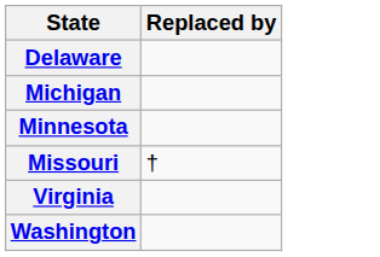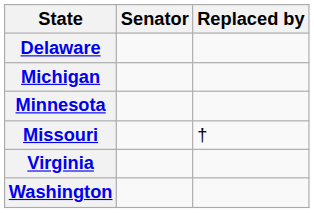 <table class="wikitable sortable plainrowheaders">
 <tr>
 <th scope="col">State</th>
+<th scope="col">Senator</th>
 <th scope="col">Replaced by</th>
 </tr>
 <tr>
 <th><a href='#'>Delaware</a></th>
 <td></td>
+<td></td>
 </tr>
 <tr>
 <th><a href='#'>Michigan</a></th>
+<td></td>
 <td></td>
 </tr>
 <tr>
 <th><a href='#'>Minnesota</a></th>
 <td></td>
+<td></td>
 </tr>
 <tr>
 <th><a href='#'>Missouri</a></th>
+<td></td>
 <td> †</td>
 </tr>
 <tr>
 <th><a href='#'>Virginia</a></th>
 <td></td>
+<td></td>
 </tr>
 <tr>
 <th><a href='#'>Washington</a></th>
 <td></td>
+<td></td>
 </tr>
 </table>
